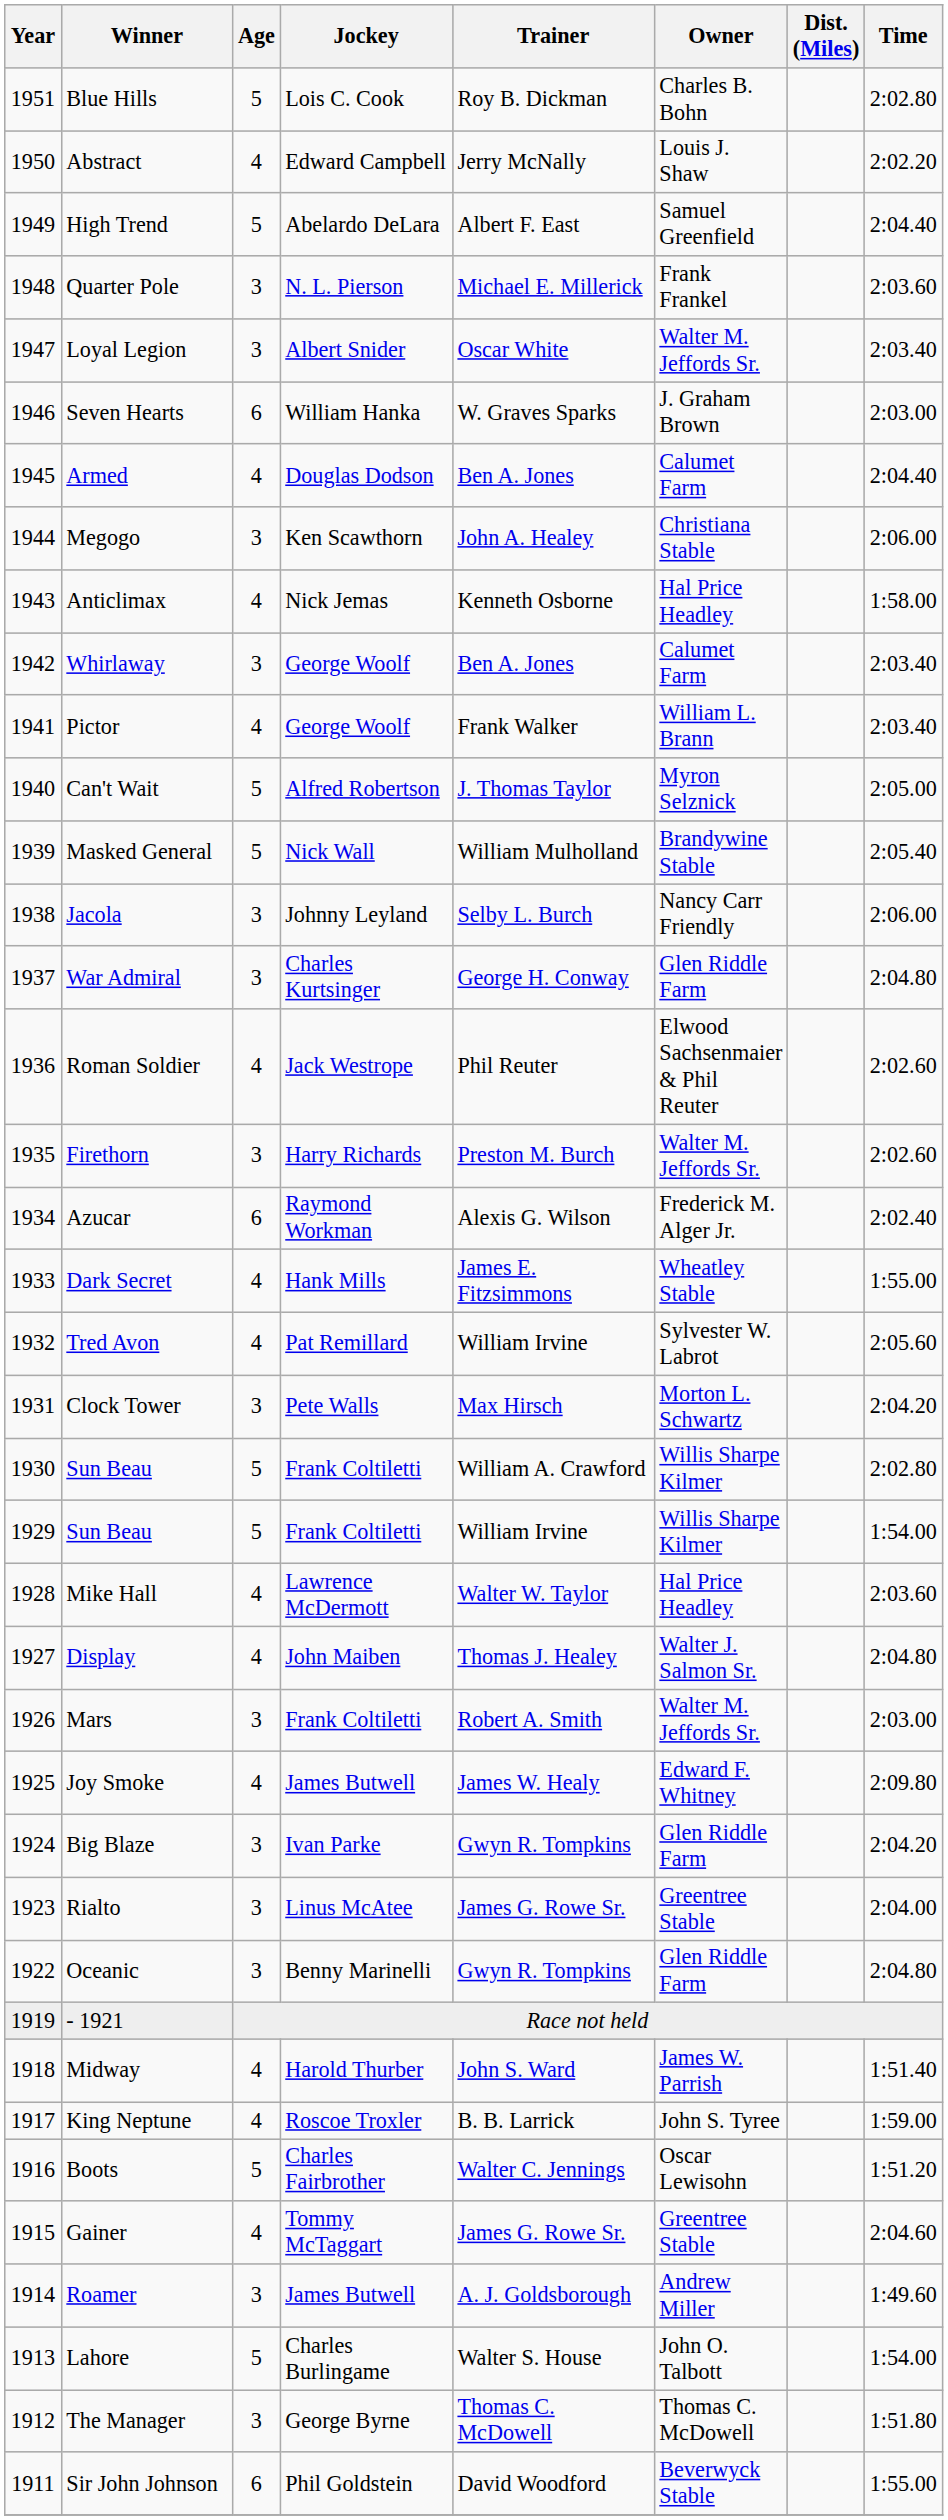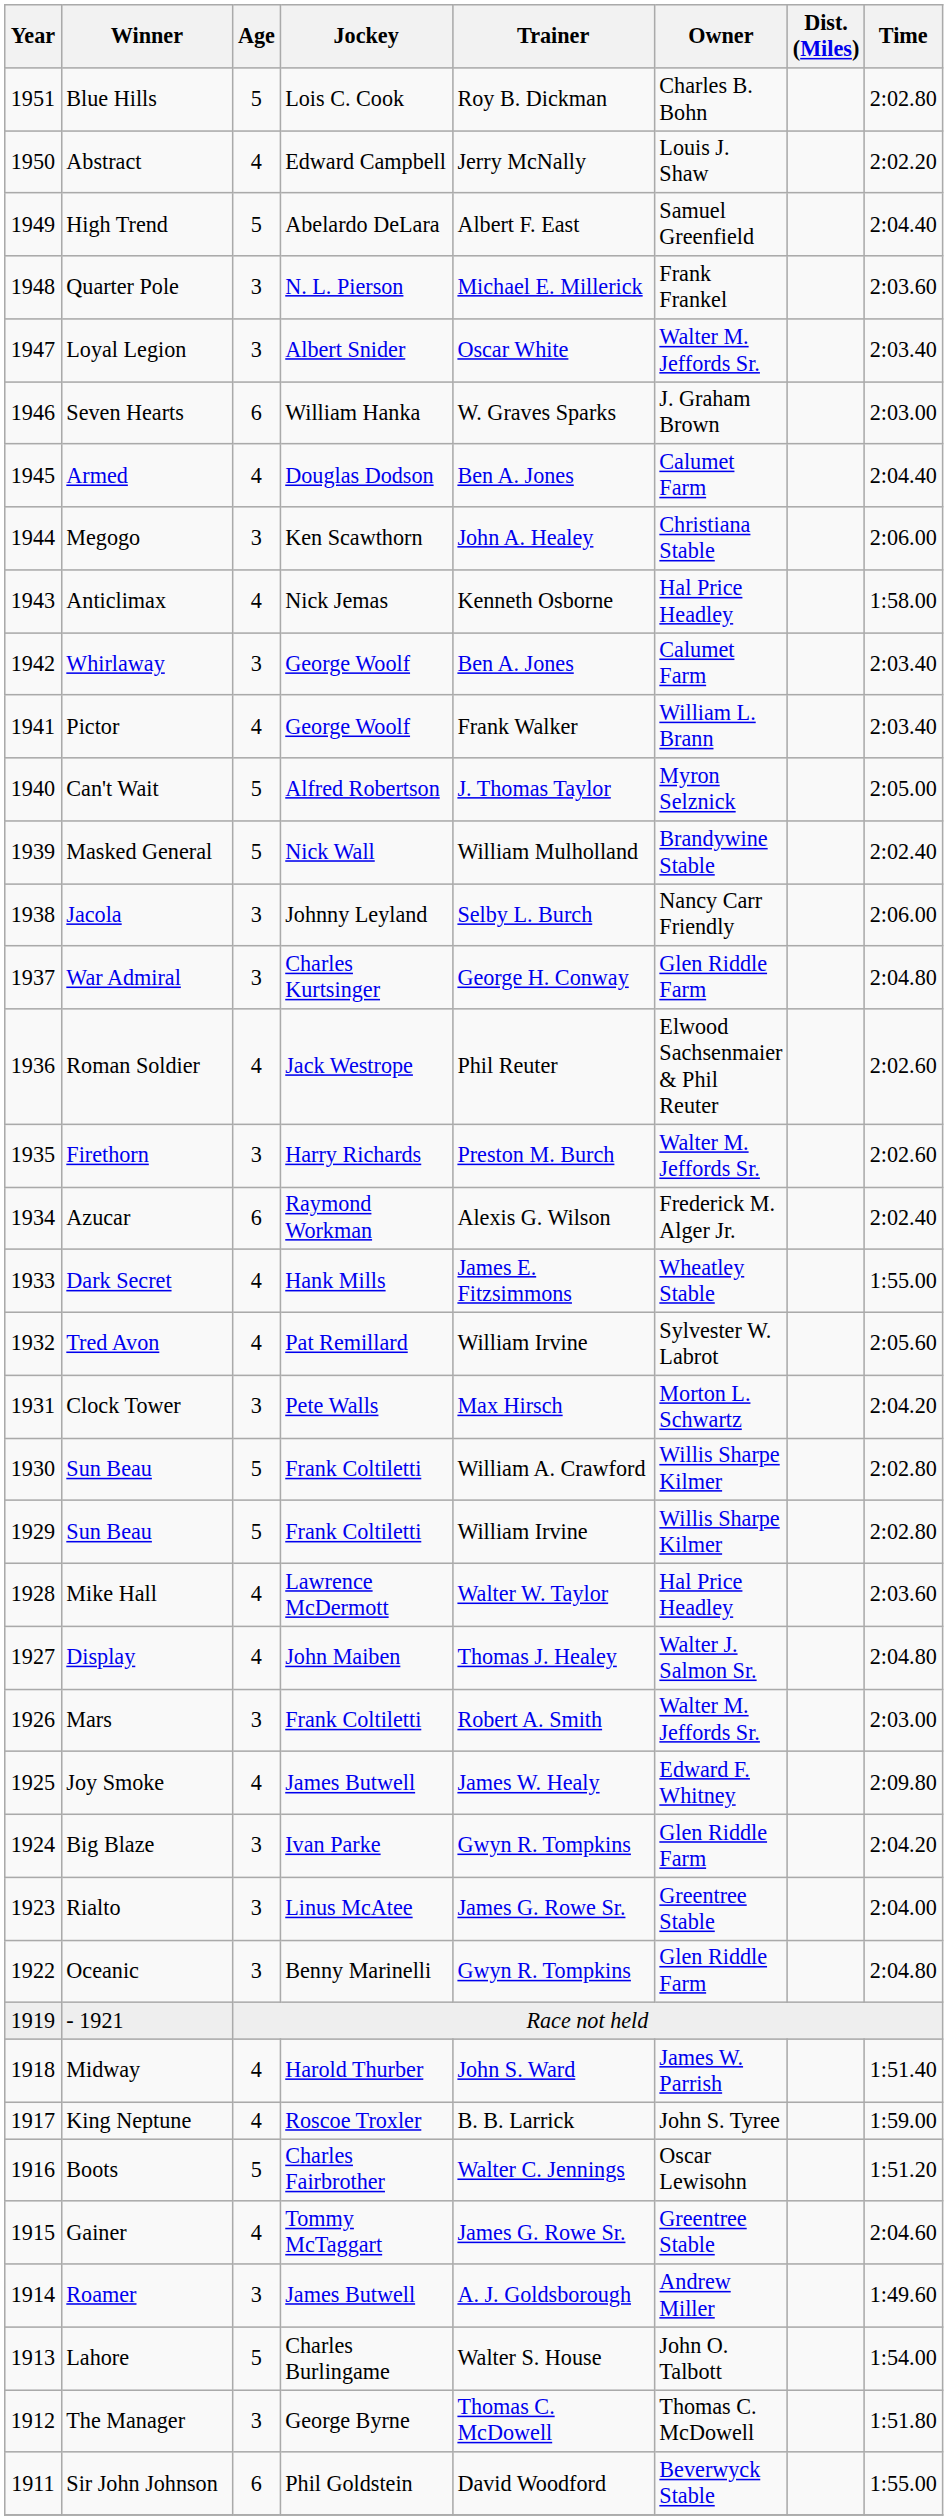 <table class="wikitable sortable" style="font-size:90%">
 <tr>
 <th style="width:30px">Year<br></th>
 <th style="width:110px">Winner<br></th>
 <th style="width:20px">Age<br></th>
 <th style="width:110px">Jockey<br></th>
 <th style="width:130px">Trainer<br></th>
 <th>Owner<br></th>
 <th style="width:25px">Dist.<br> <span>(<a href='#'>Miles</a>)</span></th>
 <th style="width:25px">Time<br></th>
 </tr>
 <tr>
 <td align=center>1951</td>
 <td>Blue Hills</td>
 <td align=center>5</td>
 <td>Lois C. Cook</td>
 <td>Roy B. Dickman</td>
 <td>Charles B. Bohn</td>
 <td align=center></td>
 <td align=center>2:02.80</td>
 </tr>
 <tr>
 <td align=center>1950</td>
 <td>Abstract</td>
 <td align=center>4</td>
 <td>Edward Campbell</td>
 <td>Jerry McNally</td>
 <td>Louis J. Shaw</td>
 <td align=center></td>
 <td align=center>2:02.20</td>
 </tr>
 <tr>
 <td align=center>1949</td>
 <td>High Trend</td>
 <td align=center>5</td>
 <td>Abelardo DeLara</td>
 <td>Albert F. East</td>
 <td>Samuel Greenfield</td>
 <td align=center></td>
 <td align=center>2:04.40</td>
 </tr>
 <tr>
 <td align=center>1948</td>
 <td>Quarter Pole</td>
 <td align=center>3</td>
 <td><a href='#'>N. L. Pierson</a></td>
 <td><a href='#'>Michael E. Millerick</a></td>
 <td>Frank Frankel</td>
 <td align=center></td>
 <td align=center>2:03.60</td>
 </tr>
 <tr>
 <td align=center>1947</td>
 <td>Loyal Legion</td>
 <td align=center>3</td>
 <td><a href='#'>Albert Snider</a></td>
 <td><a href='#'>Oscar White</a></td>
 <td><a href='#'>Walter M. Jeffords Sr.</a></td>
 <td align=center></td>
 <td align=center>2:03.40</td>
 </tr>
 <tr>
 <td align=center>1946</td>
 <td>Seven Hearts</td>
 <td align=center>6</td>
 <td>William Hanka</td>
 <td>W. Graves Sparks</td>
 <td>J. Graham Brown</td>
 <td align=center></td>
 <td align=center>2:03.00</td>
 </tr>
 <tr>
 <td align=center>1945</td>
 <td><a href='#'>Armed</a></td>
 <td align=center>4</td>
 <td><a href='#'>Douglas Dodson</a></td>
 <td><a href='#'>Ben A. Jones</a></td>
 <td><a href='#'>Calumet Farm</a></td>
 <td align=center></td>
 <td align=center>2:04.40</td>
 </tr>
 <tr>
 <td align=center>1944</td>
 <td>Megogo</td>
 <td align=center>3</td>
 <td>Ken Scawthorn</td>
 <td><a href='#'>John A. Healey</a></td>
 <td><a href='#'>Christiana Stable</a></td>
 <td align=center></td>
 <td align=center>2:06.00</td>
 </tr>
 <tr>
 <td align=center>1943</td>
 <td>Anticlimax</td>
 <td align=center>4</td>
 <td>Nick Jemas</td>
 <td>Kenneth Osborne</td>
 <td><a href='#'>Hal Price Headley</a></td>
 <td align=center></td>
 <td align=center>1:58.00</td>
 </tr>
 <tr>
 <td align=center>1942</td>
 <td><a href='#'>Whirlaway</a></td>
 <td align=center>3</td>
 <td><a href='#'>George Woolf</a></td>
 <td><a href='#'>Ben A. Jones</a></td>
 <td><a href='#'>Calumet Farm</a></td>
 <td align=center></td>
 <td align=center>2:03.40</td>
 </tr>
 <tr>
 <td align=center>1941</td>
 <td>Pictor</td>
 <td align=center>4</td>
 <td><a href='#'>George Woolf</a></td>
 <td>Frank Walker</td>
 <td><a href='#'>William L. Brann</a></td>
 <td align=center></td>
 <td align=center>2:03.40</td>
 </tr>
 <tr>
 <td align=center>1940</td>
 <td>Can't Wait</td>
 <td align=center>5</td>
 <td><a href='#'>Alfred Robertson</a></td>
 <td><a href='#'>J. Thomas Taylor</a></td>
 <td><a href='#'>Myron Selznick</a></td>
 <td align=center></td>
 <td align=center>2:05.00</td>
 </tr>
 <tr>
 <td align=center>1939</td>
 <td>Masked General</td>
 <td align=center>5</td>
 <td><a href='#'>Nick Wall</a></td>
 <td>William Mulholland</td>
 <td><a href='#'>Brandywine Stable</a></td>
 <td align=center></td>
-<td align=center>2:05.40</td>
+<td align=center>2:02.40</td>
 </tr>
 <tr>
 <td align=center>1938</td>
 <td><a href='#'>Jacola</a></td>
 <td align=center>3</td>
 <td>Johnny Leyland</td>
 <td><a href='#'>Selby L. Burch</a></td>
 <td>Nancy Carr Friendly</td>
 <td align=center></td>
 <td align=center>2:06.00</td>
 </tr>
 <tr>
 <td align=center>1937</td>
 <td><a href='#'>War Admiral</a></td>
 <td align=center>3</td>
 <td><a href='#'>Charles Kurtsinger</a></td>
 <td><a href='#'>George H. Conway</a></td>
 <td><a href='#'>Glen Riddle Farm</a></td>
 <td align=center></td>
 <td align=center>2:04.80</td>
 </tr>
 <tr>
 <td align=center>1936</td>
 <td>Roman Soldier</td>
 <td align=center>4</td>
 <td><a href='#'>Jack Westrope</a></td>
 <td>Phil Reuter</td>
 <td>Elwood Sachsenmaier & Phil Reuter</td>
 <td align=center></td>
 <td align=center>2:02.60</td>
 </tr>
 <tr>
 <td align=center>1935</td>
 <td><a href='#'>Firethorn</a></td>
 <td align=center>3</td>
 <td><a href='#'>Harry Richards</a></td>
 <td><a href='#'>Preston M. Burch</a></td>
 <td><a href='#'>Walter M. Jeffords Sr.</a></td>
 <td align=center></td>
 <td align=center>2:02.60</td>
 </tr>
 <tr>
 <td align=center>1934</td>
 <td>Azucar</td>
 <td align=center>6</td>
 <td><a href='#'>Raymond Workman</a></td>
 <td>Alexis G. Wilson</td>
 <td>Frederick M. Alger Jr.</td>
 <td align=center></td>
 <td align=center>2:02.40</td>
 </tr>
 <tr>
 <td align=center>1933</td>
 <td><a href='#'>Dark Secret</a></td>
 <td align=center>4</td>
 <td><a href='#'>Hank Mills</a></td>
 <td><a href='#'>James E. Fitzsimmons</a></td>
 <td><a href='#'>Wheatley Stable</a></td>
 <td align=center></td>
 <td align=center>1:55.00</td>
 </tr>
 <tr>
 <td align=center>1932</td>
 <td><a href='#'>Tred Avon</a></td>
 <td align=center>4</td>
 <td><a href='#'>Pat Remillard</a></td>
 <td>William Irvine</td>
 <td>Sylvester W. Labrot</td>
 <td align=center></td>
 <td align=center>2:05.60</td>
 </tr>
 <tr>
 <td align=center>1931</td>
 <td>Clock Tower</td>
 <td align=center>3</td>
 <td><a href='#'>Pete Walls</a></td>
 <td><a href='#'>Max Hirsch</a></td>
 <td><a href='#'>Morton L. Schwartz</a></td>
 <td align=center></td>
 <td align=center>2:04.20</td>
 </tr>
 <tr>
 <td align=center>1930</td>
 <td><a href='#'>Sun Beau</a></td>
 <td align=center>5</td>
 <td><a href='#'>Frank Coltiletti</a></td>
 <td>William A. Crawford</td>
 <td><a href='#'>Willis Sharpe Kilmer</a></td>
 <td align=center></td>
 <td align=center>2:02.80</td>
 </tr>
 <tr>
 <td align=center>1929</td>
 <td><a href='#'>Sun Beau</a></td>
 <td align=center>5</td>
 <td><a href='#'>Frank Coltiletti</a></td>
 <td>William Irvine</td>
 <td><a href='#'>Willis Sharpe Kilmer</a></td>
 <td align=center></td>
-<td align=center>1:54.00</td>
+<td align=center>2:02.80</td>
 </tr>
 <tr>
 <td align=center>1928</td>
 <td>Mike Hall</td>
 <td align=center>4</td>
 <td><a href='#'>Lawrence McDermott</a></td>
 <td><a href='#'>Walter W. Taylor</a></td>
 <td><a href='#'>Hal Price Headley</a></td>
 <td align=center></td>
 <td align=center>2:03.60</td>
 </tr>
 <tr>
 <td align=center>1927</td>
 <td><a href='#'>Display</a></td>
 <td align=center>4</td>
 <td><a href='#'>John Maiben</a></td>
 <td><a href='#'>Thomas J. Healey</a></td>
 <td><a href='#'>Walter J. Salmon Sr.</a></td>
 <td align=center></td>
 <td align=center>2:04.80</td>
 </tr>
 <tr>
 <td align=center>1926</td>
 <td>Mars</td>
 <td align=center>3</td>
 <td><a href='#'>Frank Coltiletti</a></td>
 <td><a href='#'>Robert A. Smith</a></td>
 <td><a href='#'>Walter M. Jeffords Sr.</a></td>
 <td align=center></td>
 <td align=center>2:03.00</td>
 </tr>
 <tr>
 <td align=center>1925</td>
 <td>Joy Smoke</td>
 <td align=center>4</td>
 <td><a href='#'>James Butwell</a></td>
 <td><a href='#'>James W. Healy</a></td>
 <td><a href='#'>Edward F. Whitney</a></td>
 <td align=center></td>
 <td align=center>2:09.80</td>
 </tr>
 <tr>
 <td align=center>1924</td>
 <td>Big Blaze</td>
 <td align=center>3</td>
 <td><a href='#'>Ivan Parke</a></td>
 <td><a href='#'>Gwyn R. Tompkins</a></td>
 <td><a href='#'>Glen Riddle Farm</a></td>
 <td align=center></td>
 <td align=center>2:04.20</td>
 </tr>
 <tr>
 <td align=center>1923</td>
 <td>Rialto</td>
 <td align=center>3</td>
 <td><a href='#'>Linus McAtee</a></td>
 <td><a href='#'>James G. Rowe Sr.</a></td>
 <td><a href='#'>Greentree Stable</a></td>
 <td align=center></td>
 <td align=center>2:04.00</td>
 </tr>
 <tr>
 <td align=center>1922</td>
 <td>Oceanic</td>
 <td align=center>3</td>
 <td>Benny Marinelli</td>
 <td><a href='#'>Gwyn R. Tompkins</a></td>
 <td><a href='#'>Glen Riddle Farm</a></td>
 <td align=center></td>
 <td align=center>2:04.80</td>
 </tr>
 <tr bgcolor="#eeeeee">
 <td align=center>1919</td>
 <td>- 1921</td>
 <td align=center  colspan=9><em>Race not held</em></td>
 </tr>
 <tr>
 <td align=center>1918</td>
 <td>Midway</td>
 <td align=center>4</td>
 <td><a href='#'>Harold Thurber</a></td>
 <td><a href='#'>John S. Ward</a></td>
 <td><a href='#'>James W. Parrish</a></td>
 <td align=center></td>
 <td align=center>1:51.40</td>
 </tr>
 <tr>
 <td align=center>1917</td>
 <td>King Neptune</td>
 <td align=center>4</td>
 <td><a href='#'>Roscoe Troxler</a></td>
 <td>B. B. Larrick</td>
 <td>John S. Tyree</td>
 <td align=center></td>
 <td align=center>1:59.00</td>
 </tr>
 <tr>
 <td align=center>1916</td>
 <td>Boots</td>
 <td align=center>5</td>
 <td><a href='#'>Charles Fairbrother</a></td>
 <td><a href='#'>Walter C. Jennings</a></td>
 <td>Oscar Lewisohn</td>
 <td align=center></td>
 <td align=center>1:51.20</td>
 </tr>
 <tr>
 <td align=center>1915</td>
 <td>Gainer</td>
 <td align=center>4</td>
 <td><a href='#'>Tommy McTaggart</a></td>
 <td><a href='#'>James G. Rowe Sr.</a></td>
 <td><a href='#'>Greentree Stable</a></td>
 <td align=center></td>
 <td align=center>2:04.60</td>
 </tr>
 <tr>
 <td align=center>1914</td>
 <td><a href='#'>Roamer</a></td>
 <td align=center>3</td>
 <td><a href='#'>James Butwell</a></td>
 <td><a href='#'>A. J. Goldsborough</a></td>
 <td><a href='#'>Andrew Miller</a></td>
 <td align=center></td>
 <td align=center>1:49.60</td>
 </tr>
 <tr>
 <td align=center>1913</td>
 <td>Lahore</td>
 <td align=center>5</td>
 <td>Charles Burlingame</td>
 <td>Walter S. House</td>
 <td>John O. Talbott</td>
 <td align=center></td>
 <td align=center>1:54.00</td>
 </tr>
 <tr>
 <td align=center>1912</td>
 <td>The Manager</td>
 <td align=center>3</td>
 <td>George Byrne</td>
 <td><a href='#'>Thomas C. McDowell</a></td>
 <td>Thomas C. McDowell</td>
 <td align=center></td>
 <td align=center>1:51.80</td>
 </tr>
 <tr>
 <td align=center>1911</td>
 <td>Sir John Johnson</td>
 <td align=center>6</td>
 <td>Phil Goldstein</td>
 <td>David Woodford</td>
 <td><a href='#'>Beverwyck Stable</a></td>
 <td align=center></td>
 <td align=center>1:55.00</td>
 </tr>
 <tr>
 </tr>
 </table>
